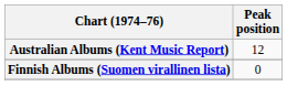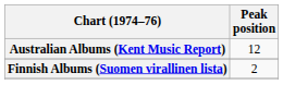 <table class="wikitable sortable plainrowheaders" style="text-align:center">
 <tr>
 <th scope="col">Chart (1974–76)</th>
 <th scope="col">Peak<br> position</th>
 </tr>
 <tr>
 <th scope="row">Australian Albums (<a href='#'>Kent Music Report</a>)</th>
 <td>12</td>
 </tr>
 <tr>
 </tr>
 <tr>
 </tr>
 <tr>
 <th scope="row">Finnish Albums (<a href='#'>Suomen virallinen lista</a>)</th>
-<td>0</td>
+<td>2</td>
 </tr>
 <tr>
 </tr>
 <tr>
 </tr>
 <tr>
 </tr>
 <tr>
 </tr>
 <tr>
 </tr>
 </table>
